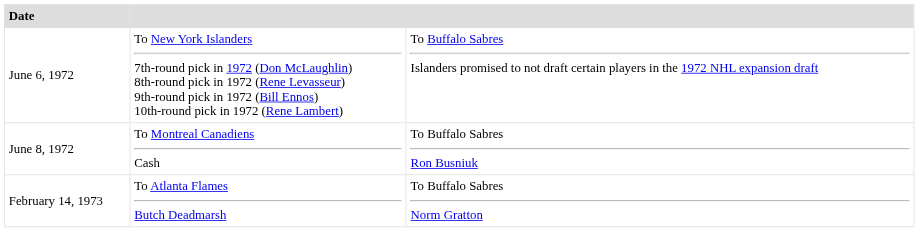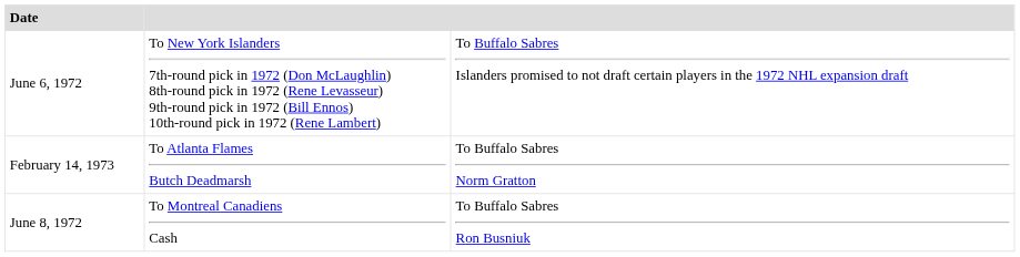 <table border=1 style="border-collapse:collapse" bordercolor="#DFDFDF" cellpadding="5" width=90%>
 <tr bgcolor="#dddddd">
 <td><strong>Date</strong></td>
 <th colspan="2"></th>
 </tr>
 <tr>
 <td>June 6, 1972</td>
 <td valign="top">To <a href='#'>New York Islanders</a><hr>7th-round pick in <a href='#'>1972</a> (<a href='#'>Don McLaughlin</a>)<br>8th-round pick in 1972 (<a href='#'>Rene Levasseur</a>)<br>9th-round pick in 1972 (<a href='#'>Bill Ennos</a>)<br>10th-round pick in 1972 (<a href='#'>Rene Lambert</a>)</td>
 <td valign="top">To <a href='#'>Buffalo Sabres</a> <hr>Islanders promised to not draft certain players in the <a href='#'>1972 NHL expansion draft</a></td>
 </tr>
 <tr>
+<td>February 14, 1973</td>
+<td valign="top">To <a href='#'>Atlanta Flames</a><hr><a href='#'>Butch Deadmarsh</a></td>
+<td valign="top">To Buffalo Sabres<hr><a href='#'>Norm Gratton</a></td>
+</tr>
+<tr>
 <td>June 8, 1972</td>
 <td valign="top">To <a href='#'>Montreal Canadiens</a><hr>Cash</td>
 <td valign="top">To Buffalo Sabres<hr><a href='#'>Ron Busniuk</a></td>
 </tr>
-<tr>
-<td>February 14, 1973</td>
-<td valign="top">To <a href='#'>Atlanta Flames</a><hr><a href='#'>Butch Deadmarsh</a></td>
-<td valign="top">To Buffalo Sabres<hr><a href='#'>Norm Gratton</a></td>
-</tr>
 </table>
